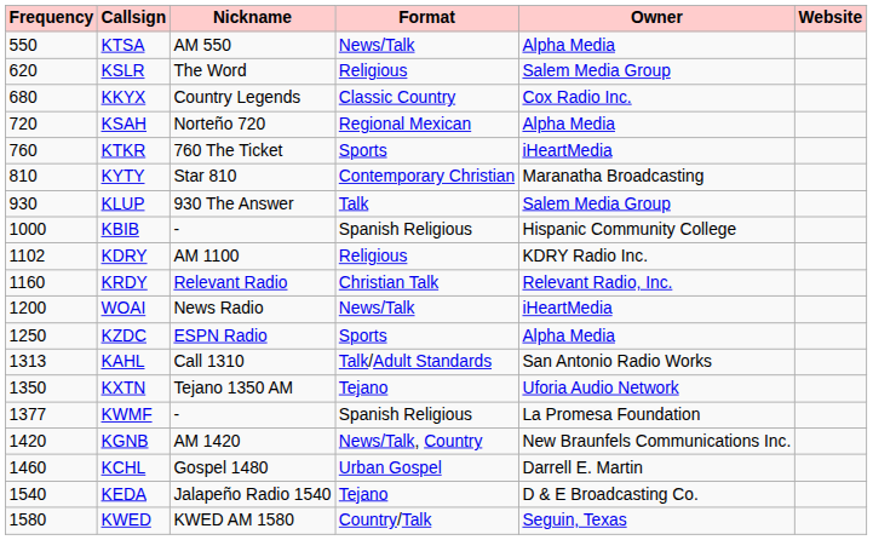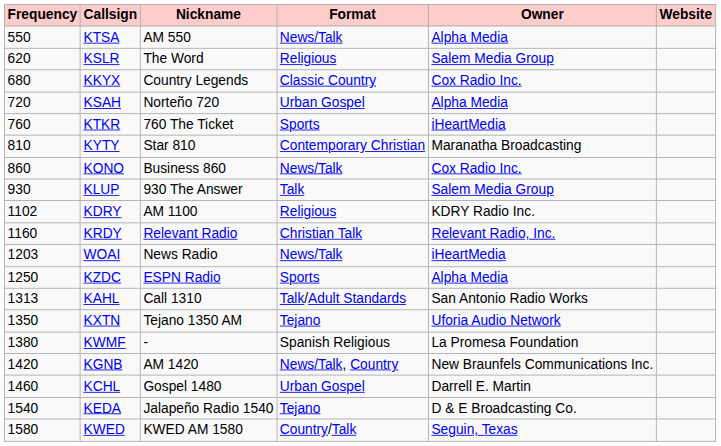 <table class="wikitable">
 <tr>
 <th style="background:#ffcccc;">Frequency</th>
 <th style="background:#ffcccc;">Callsign</th>
 <th style="background:#ffcccc;">Nickname</th>
 <th style="background:#ffcccc;">Format</th>
 <th style="background:#ffcccc;">Owner</th>
 <th style="background:#ffcccc;">Website</th>
 </tr>
 <tr>
 <td>550</td>
 <td><a href='#'>KTSA</a></td>
 <td>AM 550</td>
 <td><a href='#'>News/Talk</a></td>
 <td><a href='#'>Alpha Media</a></td>
 <td></td>
 </tr>
 <tr>
 <td>620</td>
 <td><a href='#'>KSLR</a></td>
 <td>The Word</td>
 <td><a href='#'>Religious</a></td>
 <td><a href='#'>Salem Media Group</a></td>
 <td></td>
 </tr>
 <tr>
 <td>680</td>
 <td><a href='#'>KKYX</a></td>
 <td>Country Legends</td>
 <td><a href='#'>Classic Country</a></td>
 <td><a href='#'>Cox Radio Inc.</a></td>
 <td></td>
 </tr>
 <tr>
 <td>720</td>
 <td><a href='#'>KSAH</a></td>
 <td>Norteño 720</td>
-<td><a href='#'>Regional Mexican</a></td>
+<td><a href='#'>Urban Gospel</a></td>
 <td><a href='#'>Alpha Media</a></td>
 <td></td>
 </tr>
 <tr>
 <td>760</td>
 <td><a href='#'>KTKR</a></td>
 <td>760 The Ticket</td>
 <td><a href='#'>Sports</a></td>
 <td><a href='#'>iHeartMedia</a></td>
 <td></td>
 </tr>
 <tr>
 <td>810</td>
 <td><a href='#'>KYTY</a></td>
 <td>Star 810</td>
 <td><a href='#'>Contemporary Christian</a></td>
 <td>Maranatha Broadcasting</td>
 <td></td>
 </tr>
 <tr>
+<td>860</td>
+<td><a href='#'>KONO</a></td>
+<td>Business 860</td>
+<td><a href='#'>News/Talk</a></td>
+<td><a href='#'>Cox Radio Inc.</a></td>
+<td></td>
+</tr>
+<tr>
 <td>930</td>
 <td><a href='#'>KLUP</a></td>
 <td>930 The Answer</td>
 <td><a href='#'>Talk</a></td>
 <td><a href='#'>Salem Media Group</a></td>
-<td></td>
-</tr>
-<tr>
-<td>1000</td>
-<td><a href='#'>KBIB</a></td>
-<td>-</td>
-<td>Spanish Religious</td>
-<td>Hispanic Community College</td>
 <td></td>
 </tr>
 <tr>
 <td>1102</td>
 <td><a href='#'>KDRY</a></td>
 <td>AM 1100</td>
 <td><a href='#'>Religious</a></td>
 <td>KDRY Radio Inc.</td>
 <td></td>
 </tr>
 <tr>
 <td>1160</td>
 <td><a href='#'>KRDY</a></td>
 <td><a href='#'>Relevant Radio</a></td>
 <td><a href='#'>Christian Talk</a></td>
 <td><a href='#'>Relevant Radio, Inc.</a></td>
 <td></td>
 </tr>
 <tr>
-<td>1200</td>
+<td>1203</td>
 <td><a href='#'>WOAI</a></td>
 <td>News Radio</td>
 <td><a href='#'>News/Talk</a></td>
 <td><a href='#'>iHeartMedia</a></td>
 <td></td>
 </tr>
 <tr>
 <td>1250</td>
 <td><a href='#'>KZDC</a></td>
 <td><a href='#'>ESPN Radio</a></td>
 <td><a href='#'>Sports</a></td>
 <td><a href='#'>Alpha Media</a></td>
 <td></td>
 </tr>
 <tr>
 <td>1313</td>
 <td><a href='#'>KAHL</a></td>
 <td>Call 1310</td>
 <td><a href='#'>Talk</a>/<a href='#'>Adult Standards</a></td>
 <td>San Antonio Radio Works</td>
 <td></td>
 </tr>
 <tr>
 <td>1350</td>
 <td><a href='#'>KXTN</a></td>
 <td>Tejano 1350 AM</td>
 <td><a href='#'>Tejano</a></td>
 <td><a href='#'>Uforia Audio Network</a></td>
 <td></td>
 </tr>
 <tr>
-<td>1377</td>
+<td>1380</td>
 <td><a href='#'>KWMF</a></td>
 <td>-</td>
 <td>Spanish Religious</td>
 <td>La Promesa Foundation</td>
 <td></td>
 </tr>
 <tr>
 <td>1420</td>
 <td><a href='#'>KGNB</a></td>
 <td>AM 1420</td>
 <td><a href='#'>News/Talk</a>, <a href='#'>Country</a></td>
 <td>New Braunfels Communications Inc.</td>
 <td></td>
 </tr>
 <tr>
 <td>1460</td>
 <td><a href='#'>KCHL</a></td>
 <td>Gospel 1480</td>
 <td><a href='#'>Urban Gospel</a></td>
 <td>Darrell E. Martin</td>
 <td></td>
 </tr>
 <tr>
 <td>1540</td>
 <td><a href='#'>KEDA</a></td>
 <td>Jalapeño Radio 1540</td>
 <td><a href='#'>Tejano</a></td>
 <td>D & E Broadcasting Co.</td>
 <td></td>
 </tr>
 <tr>
 <td>1580</td>
 <td><a href='#'>KWED</a></td>
 <td>KWED AM 1580</td>
 <td><a href='#'>Country</a>/<a href='#'>Talk</a></td>
 <td><a href='#'>Seguin, Texas</a></td>
 <td></td>
 </tr>
 </table>
